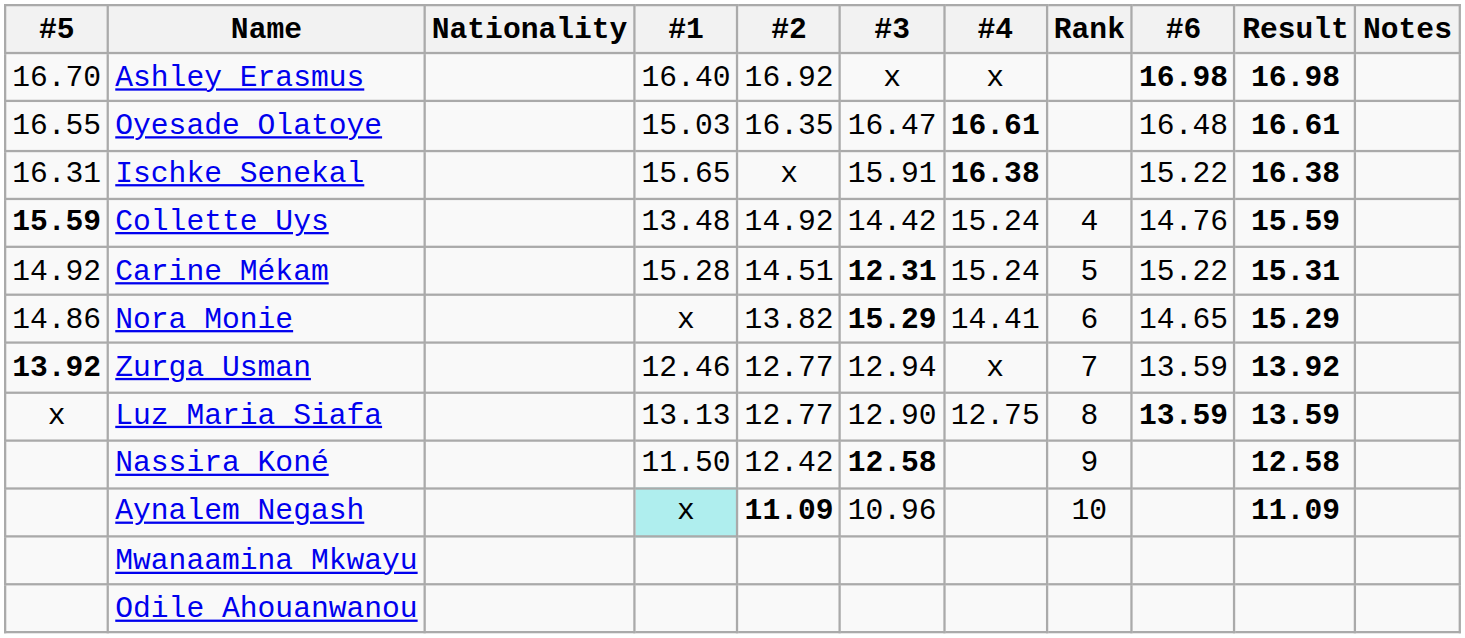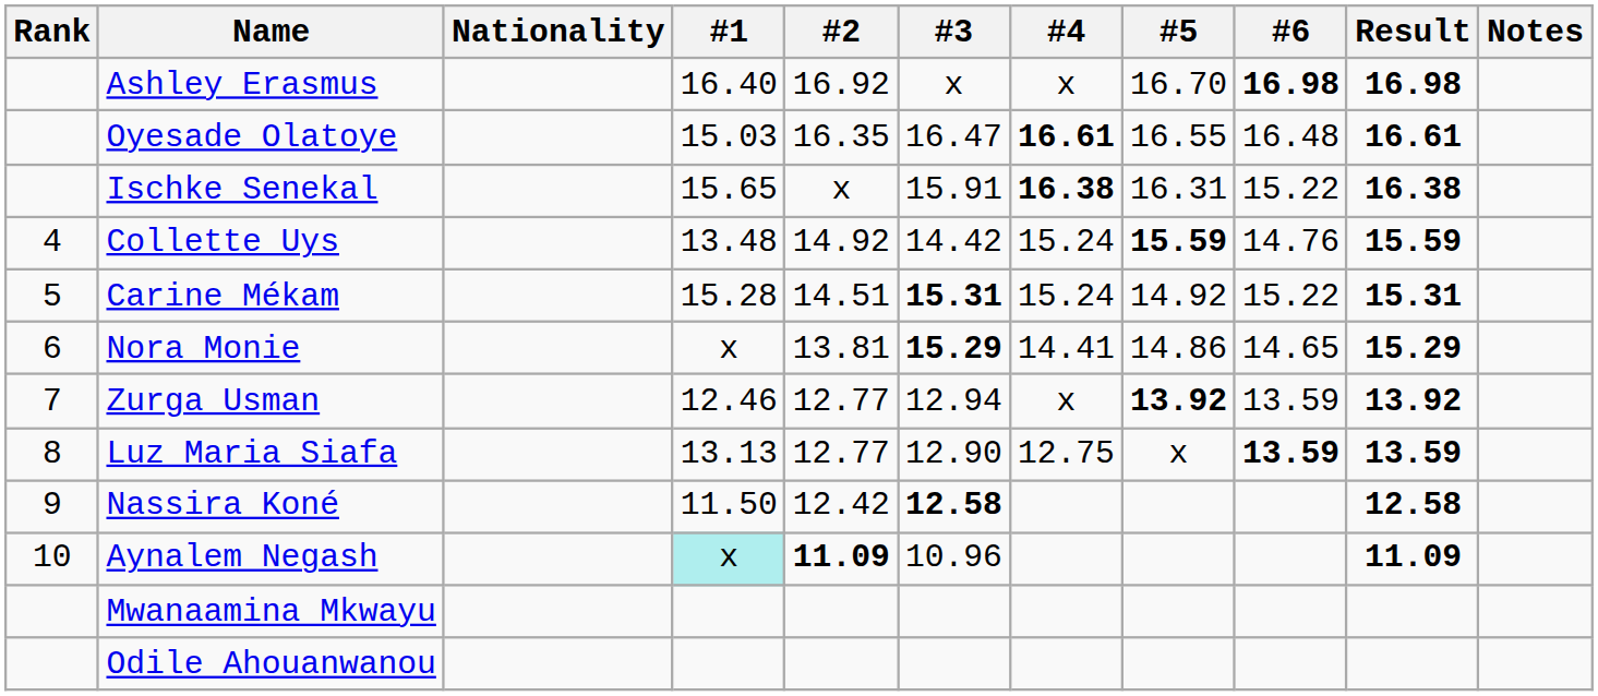 <table class="wikitable sortable" style="text-align:center">
 <tr>
-<th>#5</th>
+<th>Rank</th>
 <th>Name</th>
 <th>Nationality</th>
 <th>#1</th>
 <th>#2</th>
 <th>#3</th>
 <th>#4</th>
-<th>Rank</th>
+<th>#5</th>
 <th>#6</th>
 <th>Result</th>
 <th>Notes</th>
 </tr>
 <tr>
-<td>16.70</td>
+<td></td>
 <td align=left><a href='#'>Ashley Erasmus</a></td>
 <td align=left></td>
 <td>16.40</td>
 <td>16.92</td>
 <td>x</td>
 <td>x</td>
-<td></td>
+<td>16.70</td>
 <td><strong>16.98</strong></td>
 <td><strong>16.98</strong></td>
 <td></td>
 </tr>
 <tr>
-<td>16.55</td>
+<td></td>
 <td align=left><a href='#'>Oyesade Olatoye</a></td>
 <td align=left></td>
 <td>15.03</td>
 <td>16.35</td>
 <td>16.47</td>
 <td><strong>16.61</strong></td>
-<td></td>
+<td>16.55</td>
 <td>16.48</td>
 <td><strong>16.61</strong></td>
 <td></td>
 </tr>
 <tr>
-<td>16.31</td>
+<td></td>
 <td align=left><a href='#'>Ischke Senekal</a></td>
 <td align=left></td>
 <td>15.65</td>
 <td>x</td>
 <td>15.91</td>
 <td><strong>16.38</strong></td>
-<td></td>
+<td>16.31</td>
 <td>15.22</td>
 <td><strong>16.38</strong></td>
 <td></td>
 </tr>
 <tr>
-<td><strong>15.59</strong></td>
+<td>4</td>
 <td align=left><a href='#'>Collette Uys</a></td>
 <td align=left></td>
 <td>13.48</td>
 <td>14.92</td>
 <td>14.42</td>
 <td>15.24</td>
-<td>4</td>
+<td><strong>15.59</strong></td>
 <td>14.76</td>
 <td><strong>15.59</strong></td>
 <td></td>
 </tr>
 <tr>
-<td>14.92</td>
+<td>5</td>
 <td align=left><a href='#'>Carine Mékam</a></td>
 <td align=left></td>
 <td>15.28</td>
 <td>14.51</td>
-<td><strong>12.31</strong></td>
+<td><strong>15.31</strong></td>
 <td>15.24</td>
-<td>5</td>
+<td>14.92</td>
 <td>15.22</td>
 <td><strong>15.31</strong></td>
 <td></td>
 </tr>
 <tr>
-<td>14.86</td>
+<td>6</td>
 <td align=left><a href='#'>Nora Monie</a></td>
 <td align=left></td>
 <td>x</td>
-<td>13.82</td>
+<td>13.81</td>
 <td><strong>15.29</strong></td>
 <td>14.41</td>
-<td>6</td>
+<td>14.86</td>
 <td>14.65</td>
 <td><strong>15.29</strong></td>
 <td></td>
 </tr>
 <tr>
-<td><strong>13.92</strong></td>
+<td>7</td>
 <td align=left><a href='#'>Zurga Usman</a></td>
 <td align=left></td>
 <td>12.46</td>
 <td>12.77</td>
 <td>12.94</td>
 <td>x</td>
-<td>7</td>
+<td><strong>13.92</strong></td>
 <td>13.59</td>
 <td><strong>13.92</strong></td>
 <td></td>
 </tr>
 <tr>
-<td>x</td>
+<td>8</td>
 <td align=left><a href='#'>Luz Maria Siafa</a></td>
 <td align=left></td>
 <td>13.13</td>
 <td>12.77</td>
 <td>12.90</td>
 <td>12.75</td>
-<td>8</td>
+<td>x</td>
 <td><strong>13.59</strong></td>
 <td><strong>13.59</strong></td>
 <td></td>
 </tr>
 <tr>
-<td></td>
+<td>9</td>
 <td align=left><a href='#'>Nassira Koné</a></td>
 <td align=left></td>
 <td>11.50</td>
 <td>12.42</td>
 <td><strong>12.58</strong></td>
 <td></td>
-<td>9</td>
+<td></td>
 <td></td>
 <td><strong>12.58</strong></td>
 <td></td>
 </tr>
 <tr>
-<td></td>
+<td>10</td>
 <td align=left><a href='#'>Aynalem Negash</a></td>
 <td align=left></td>
 <td style="background: paleturquoise;">x</td>
 <td><strong>11.09</strong></td>
 <td>10.96</td>
 <td></td>
-<td>10</td>
+<td></td>
 <td></td>
 <td><strong>11.09</strong></td>
 <td></td>
 </tr>
 <tr>
 <td></td>
 <td align=left><a href='#'>Mwanaamina Mkwayu</a></td>
 <td align=left></td>
 <td></td>
 <td></td>
 <td></td>
 <td></td>
 <td></td>
 <td></td>
 <td><strong></strong></td>
 <td></td>
 </tr>
 <tr>
 <td></td>
 <td align=left><a href='#'>Odile Ahouanwanou</a></td>
 <td align=left></td>
 <td></td>
 <td></td>
 <td></td>
 <td></td>
 <td></td>
 <td></td>
 <td><strong></strong></td>
 <td></td>
 </tr>
 </table>
